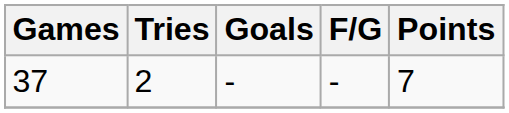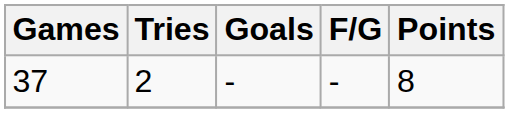 <table class="wikitable">
 <tr>
 <th>Games</th>
 <th>Tries</th>
 <th>Goals</th>
 <th>F/G</th>
 <th>Points</th>
 </tr>
 <tr>
 <td>37</td>
 <td>2</td>
 <td>-</td>
 <td>-</td>
-<td>7</td>
+<td>8</td>
 </tr>
 <tr>
 </tr>
 </table>
